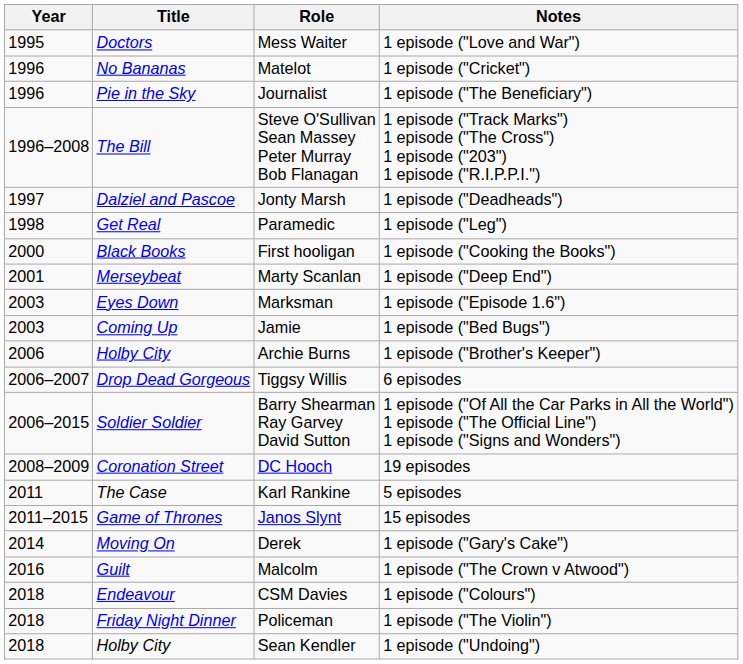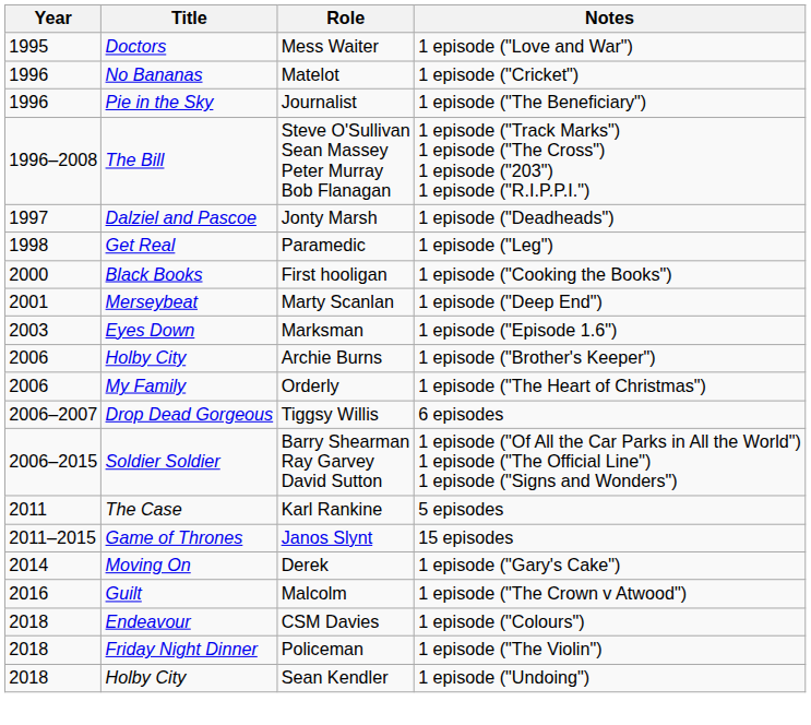 <table class="wikitable sortable">
 <tr>
 <th>Year</th>
 <th>Title</th>
 <th>Role</th>
 <th>Notes</th>
 </tr>
 <tr>
 <td>1995</td>
 <td><em><a href='#'>Doctors</a></em></td>
 <td>Mess Waiter</td>
 <td>1 episode ("Love and War")</td>
 </tr>
 <tr>
 <td>1996</td>
 <td><em><a href='#'>No Bananas</a></em></td>
 <td>Matelot</td>
 <td>1 episode ("Cricket")</td>
 </tr>
 <tr>
 <td>1996</td>
 <td><em><a href='#'>Pie in the Sky</a></em></td>
 <td>Journalist</td>
 <td>1 episode ("The Beneficiary")</td>
 </tr>
 <tr>
 <td>1996–2008</td>
 <td><em><a href='#'>The Bill</a></em></td>
 <td>Steve O'Sullivan<br>Sean Massey<br>Peter Murray <br>Bob Flanagan</td>
 <td>1 episode ("Track Marks")<br>1 episode ("The Cross")<br>1 episode ("203")<br>1 episode ("R.I.P.P.I.")</td>
 </tr>
 <tr>
 <td>1997</td>
 <td><em><a href='#'>Dalziel and Pascoe</a></em></td>
 <td>Jonty Marsh</td>
 <td>1 episode ("Deadheads")</td>
 </tr>
 <tr>
 <td>1998</td>
 <td><em><a href='#'>Get Real</a></em></td>
 <td>Paramedic</td>
 <td>1 episode ("Leg")</td>
 </tr>
 <tr>
 <td>2000</td>
 <td><em><a href='#'>Black Books</a></em></td>
 <td>First hooligan</td>
 <td>1 episode ("Cooking the Books")</td>
 </tr>
 <tr>
 <td>2001</td>
 <td><em><a href='#'>Merseybeat</a></em></td>
 <td>Marty Scanlan</td>
 <td>1 episode ("Deep End")</td>
 </tr>
 <tr>
 <td>2003</td>
 <td><em><a href='#'>Eyes Down</a></em></td>
 <td>Marksman</td>
 <td>1 episode ("Episode 1.6")</td>
 </tr>
 <tr>
-<td>2003</td>
-<td><em><a href='#'>Coming Up</a></em></td>
-<td>Jamie</td>
-<td>1 episode ("Bed Bugs")</td>
-</tr>
-<tr>
 <td>2006</td>
 <td><em><a href='#'>Holby City</a></em></td>
 <td>Archie Burns</td>
 <td>1 episode ("Brother's Keeper")</td>
+</tr>
+<tr>
+<td>2006</td>
+<td><em><a href='#'>My Family</a></em></td>
+<td>Orderly</td>
+<td>1 episode ("The Heart of Christmas")</td>
 </tr>
 <tr>
 <td>2006–2007</td>
 <td><em><a href='#'>Drop Dead Gorgeous</a></em></td>
 <td>Tiggsy Willis</td>
 <td>6 episodes</td>
 </tr>
 <tr>
 <td>2006–2015</td>
 <td><em><a href='#'>Soldier Soldier</a></em></td>
 <td>Barry Shearman<br>Ray Garvey<br>David Sutton</td>
 <td>1 episode ("Of All the Car Parks in All the World")<br>1 episode ("The Official Line")<br>1 episode ("Signs and Wonders")</td>
-</tr>
-<tr>
-<td>2008–2009</td>
-<td><em><a href='#'>Coronation Street</a></em></td>
-<td><a href='#'>DC Hooch</a></td>
-<td>19 episodes</td>
 </tr>
 <tr>
 <td>2011</td>
 <td><em>The Case</em></td>
 <td>Karl Rankine</td>
 <td>5 episodes</td>
 </tr>
 <tr>
 <td>2011–2015</td>
 <td><em><a href='#'>Game of Thrones</a></em></td>
 <td><a href='#'>Janos Slynt</a></td>
 <td>15 episodes</td>
 </tr>
 <tr>
 <td>2014</td>
 <td><em><a href='#'>Moving On</a></em></td>
 <td>Derek</td>
 <td>1 episode ("Gary's Cake")</td>
 </tr>
 <tr>
 <td>2016</td>
 <td><em><a href='#'>Guilt</a></em></td>
 <td>Malcolm</td>
 <td>1 episode ("The Crown v Atwood")</td>
 </tr>
 <tr>
 <td>2018</td>
 <td><em><a href='#'>Endeavour</a></em></td>
 <td>CSM Davies</td>
 <td>1 episode ("Colours")</td>
 </tr>
 <tr>
 <td>2018</td>
 <td><em><a href='#'>Friday Night Dinner</a></em></td>
 <td>Policeman</td>
 <td>1 episode ("The Violin")</td>
 </tr>
 <tr>
 <td>2018</td>
 <td><em>Holby City</em></td>
 <td>Sean Kendler</td>
 <td>1 episode ("Undoing")</td>
 </tr>
 </table>
